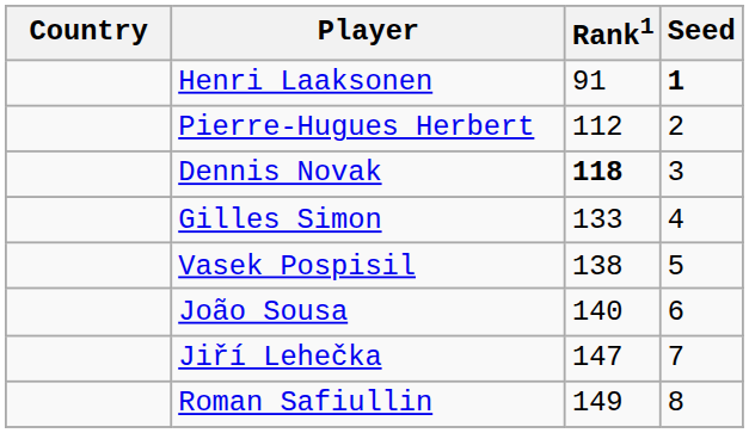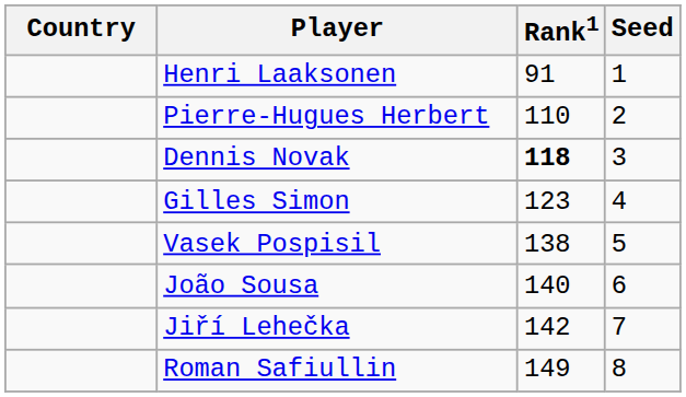 <table class="sortable wikitable">
 <tr>
 <th width="70">Country</th>
 <th width="175">Player</th>
 <th>Rank<sup>1</sup></th>
 <th>Seed</th>
 </tr>
 <tr>
 <td></td>
 <td><a href='#'>Henri Laaksonen</a></td>
 <td>91</td>
-<td><strong>1</strong></td>
+<td>1</td>
 </tr>
 <tr>
 <td></td>
 <td><a href='#'>Pierre-Hugues Herbert</a></td>
-<td>112</td>
+<td>110</td>
 <td>2</td>
 </tr>
 <tr>
 <td></td>
 <td><a href='#'>Dennis Novak</a></td>
 <td><strong>118</strong></td>
 <td>3</td>
 </tr>
 <tr>
 <td></td>
 <td><a href='#'>Gilles Simon</a></td>
-<td>133</td>
+<td>123</td>
 <td>4</td>
 </tr>
 <tr>
 <td></td>
 <td><a href='#'>Vasek Pospisil</a></td>
 <td>138</td>
 <td>5</td>
 </tr>
 <tr>
 <td></td>
 <td><a href='#'>João Sousa</a></td>
 <td>140</td>
 <td>6</td>
 </tr>
 <tr>
 <td></td>
 <td><a href='#'>Jiří Lehečka</a></td>
-<td>147</td>
+<td>142</td>
 <td>7</td>
 </tr>
 <tr>
 <td></td>
 <td><a href='#'>Roman Safiullin</a></td>
 <td>149</td>
 <td>8</td>
 </tr>
 </table>
